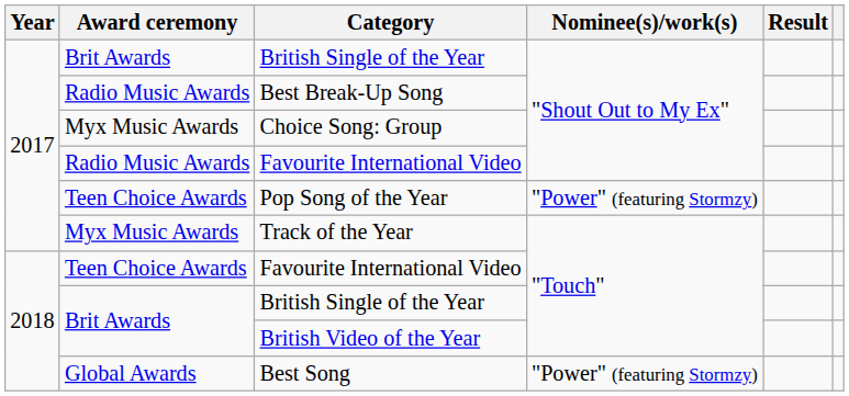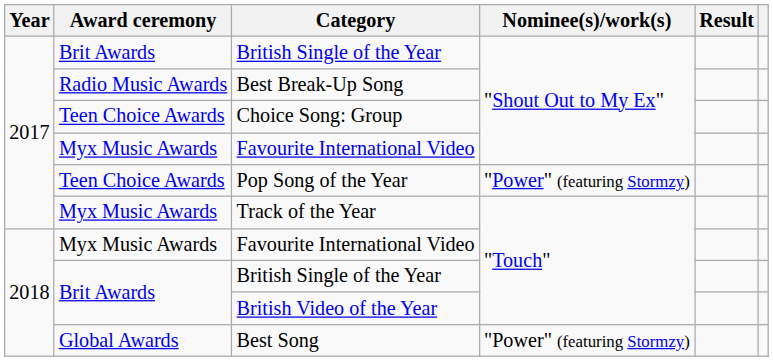 <table class="wikitable sortable plainrowheaders">
 <tr>
 <th scope="col">Year</th>
 <th scope="col">Award ceremony</th>
 <th scope="col">Category</th>
 <th scope="col">Nominee(s)/work(s)</th>
 <th scope="col">Result</th>
 <th scope="col" class="unsortable"></th>
 </tr>
 <tr>
 <td rowspan="6">2017</td>
 <td><a href='#'>Brit Awards</a></td>
 <td><a href='#'>British Single of the Year</a></td>
 <td rowspan="4">"<a href='#'>Shout Out to My Ex</a>"</td>
 <td></td>
 <td style="text-align:center;"></td>
 </tr>
 <tr>
 <td><a href='#'>Radio Music Awards</a></td>
 <td>Best Break-Up Song</td>
 <td></td>
 <td style="text-align:center;"></td>
 </tr>
 <tr>
-<td>Myx Music Awards</td>
+<td><a href='#'>Teen Choice Awards</a></td>
 <td>Choice Song: Group</td>
 <td></td>
 <td style="text-align:center;"></td>
 </tr>
 <tr>
-<td><a href='#'>Radio Music Awards</a></td>
+<td><a href='#'>Myx Music Awards</a></td>
 <td><a href='#'>Favourite International Video</a></td>
 <td></td>
 <td style="text-align:center;"></td>
 </tr>
 <tr>
 <td><a href='#'>Teen Choice Awards</a></td>
 <td>Pop Song of the Year</td>
 <td>"<a href='#'>Power</a>" <small> (featuring <a href='#'>Stormzy</a>) </small></td>
 <td></td>
 <td style="text-align:center;"></td>
 </tr>
 <tr>
 <td><a href='#'>Myx Music Awards</a></td>
 <td>Track of the Year</td>
 <td rowspan="4">"<a href='#'>Touch</a>"</td>
 <td></td>
 <td style="text-align:center;"></td>
 </tr>
 <tr>
 <td rowspan="4">2018</td>
-<td><a href='#'>Teen Choice Awards</a></td>
+<td>Myx Music Awards</td>
 <td Myx Music Award for Favorite International Video>Favourite International Video</td>
 <td></td>
 <td style="text-align:center;"></td>
 </tr>
 <tr>
 <td rowspan="2"><a href='#'>Brit Awards</a></td>
 <td>British Single of the Year</td>
 <td></td>
 <td style="text-align:center;"></td>
 </tr>
 <tr>
 <td><a href='#'>British Video of the Year</a></td>
 <td></td>
 <td style="text-align:center;"></td>
 </tr>
 <tr>
 <td><a href='#'>Global Awards</a></td>
 <td>Best Song</td>
 <td>"Power" <small> (featuring <a href='#'>Stormzy</a>) </small></td>
 <td></td>
 <td style="text-align:center;"></td>
 </tr>
 </table>
